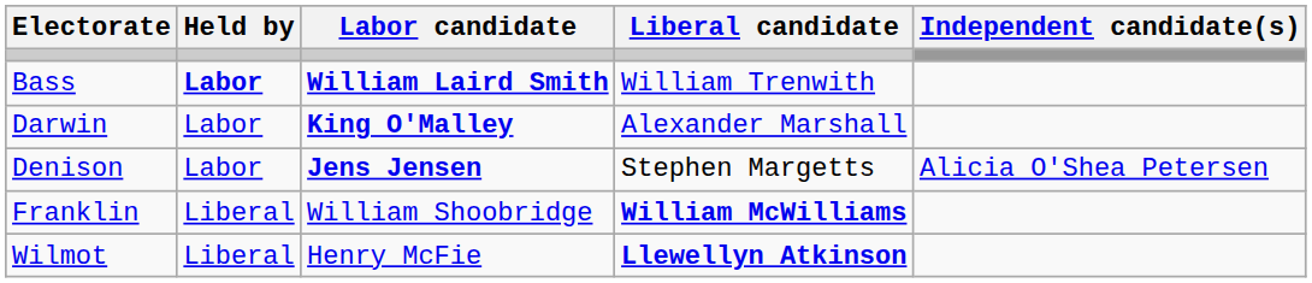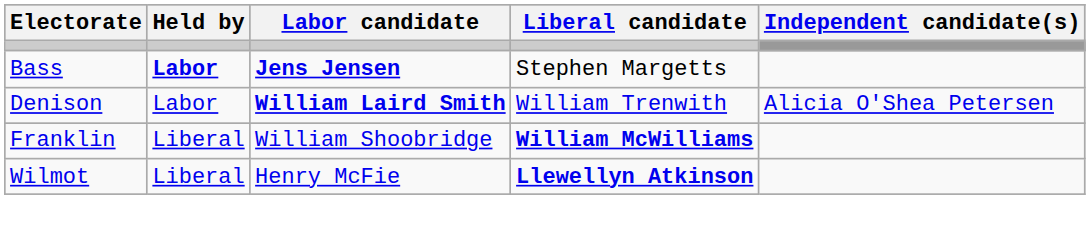 <table class="wikitable">
 <tr>
 <th>Electorate</th>
 <th>Held by</th>
 <th><a href='#'>Labor</a> candidate</th>
 <th><a href='#'>Liberal</a> candidate</th>
 <th><a href='#'>Independent</a> candidate(s)</th>
 </tr>
 <tr bgcolor="#cccccc">
 <td></td>
 <td></td>
 <td></td>
 <td></td>
 <td bgcolor="#999999"></td>
 </tr>
 <tr>
 <td><a href='#'>Bass</a></td>
 <td><strong><a href='#'>Labor</a></strong></td>
-<td><strong><a href='#'>William Laird Smith</a></strong></td>
-<td><a href='#'>William Trenwith</a></td>
-<td></td>
-</tr>
-<tr>
-<td><a href='#'>Darwin</a></td>
-<td><a href='#'>Labor</a></td>
-<td><strong><a href='#'>King O'Malley</a></strong></td>
-<td><a href='#'>Alexander Marshall</a></td>
+<td><strong><a href='#'>Jens Jensen</a></strong></td>
+<td>Stephen Margetts</td>
 <td></td>
 </tr>
 <tr>
 <td><a href='#'>Denison</a></td>
 <td><a href='#'>Labor</a></td>
-<td><strong><a href='#'>Jens Jensen</a></strong></td>
-<td>Stephen Margetts</td>
+<td><strong><a href='#'>William Laird Smith</a></strong></td>
+<td><a href='#'>William Trenwith</a></td>
 <td><a href='#'>Alicia O'Shea Petersen</a></td>
 </tr>
 <tr>
 <td><a href='#'>Franklin</a></td>
 <td><a href='#'>Liberal</a></td>
 <td><a href='#'>William Shoobridge</a></td>
 <td><strong><a href='#'>William McWilliams</a></strong></td>
 <td></td>
 </tr>
 <tr>
 <td><a href='#'>Wilmot</a></td>
 <td><a href='#'>Liberal</a></td>
 <td><a href='#'>Henry McFie</a></td>
 <td><strong><a href='#'>Llewellyn Atkinson</a></strong></td>
 <td></td>
 </tr>
 </table>
